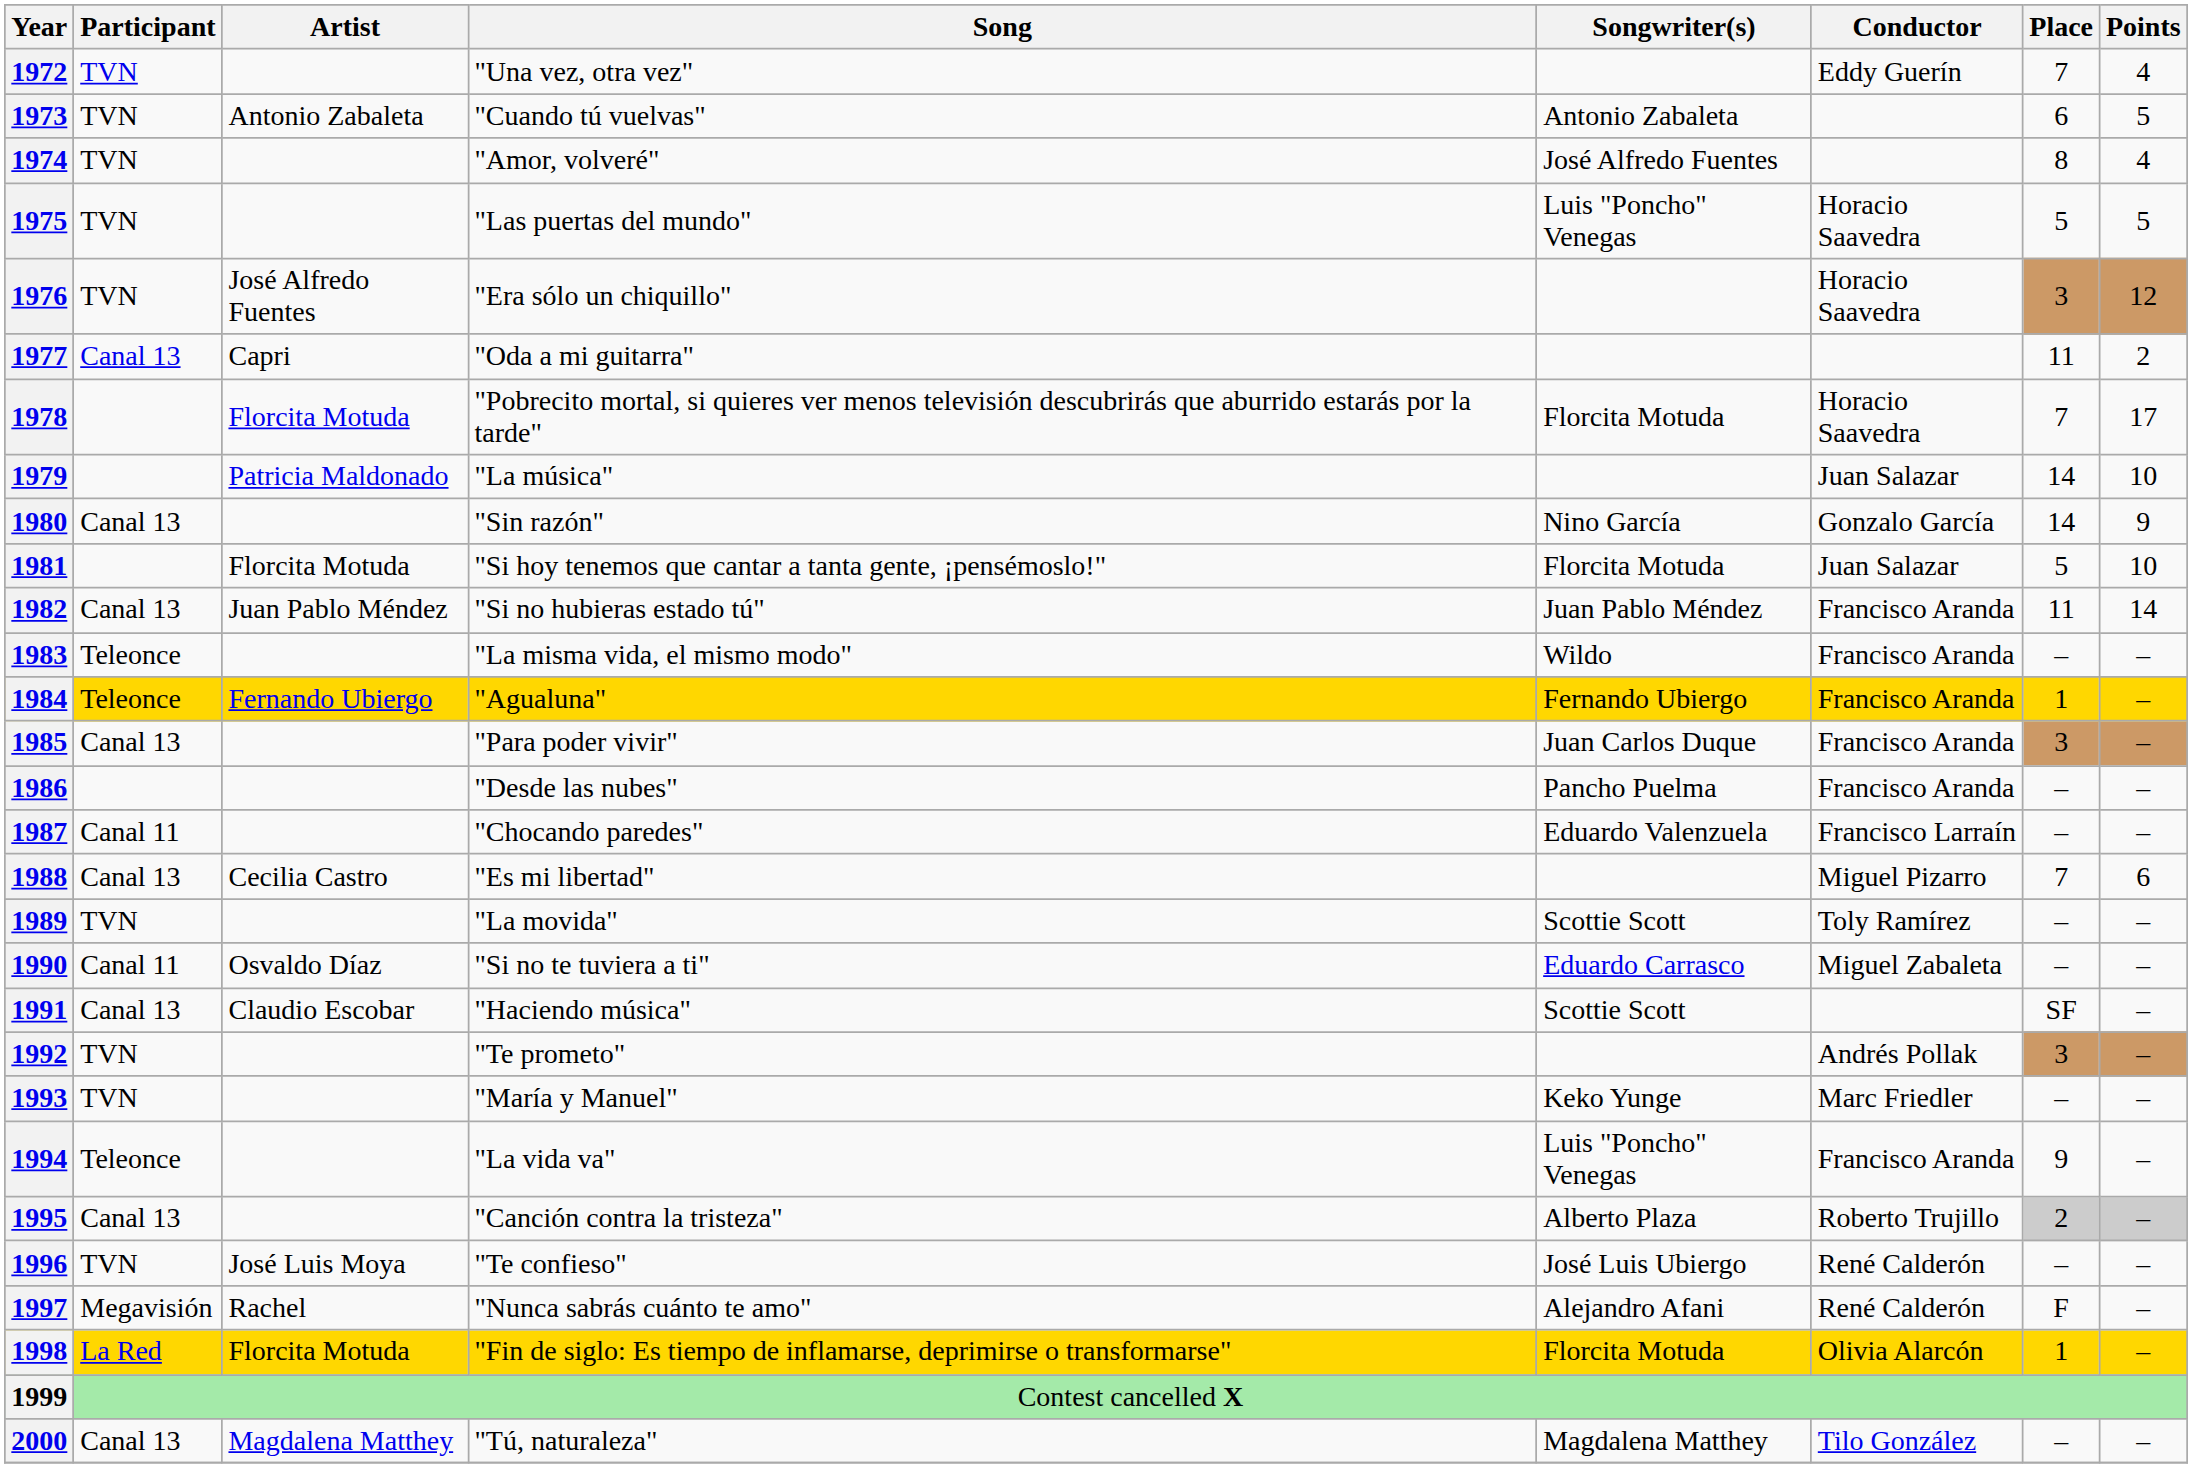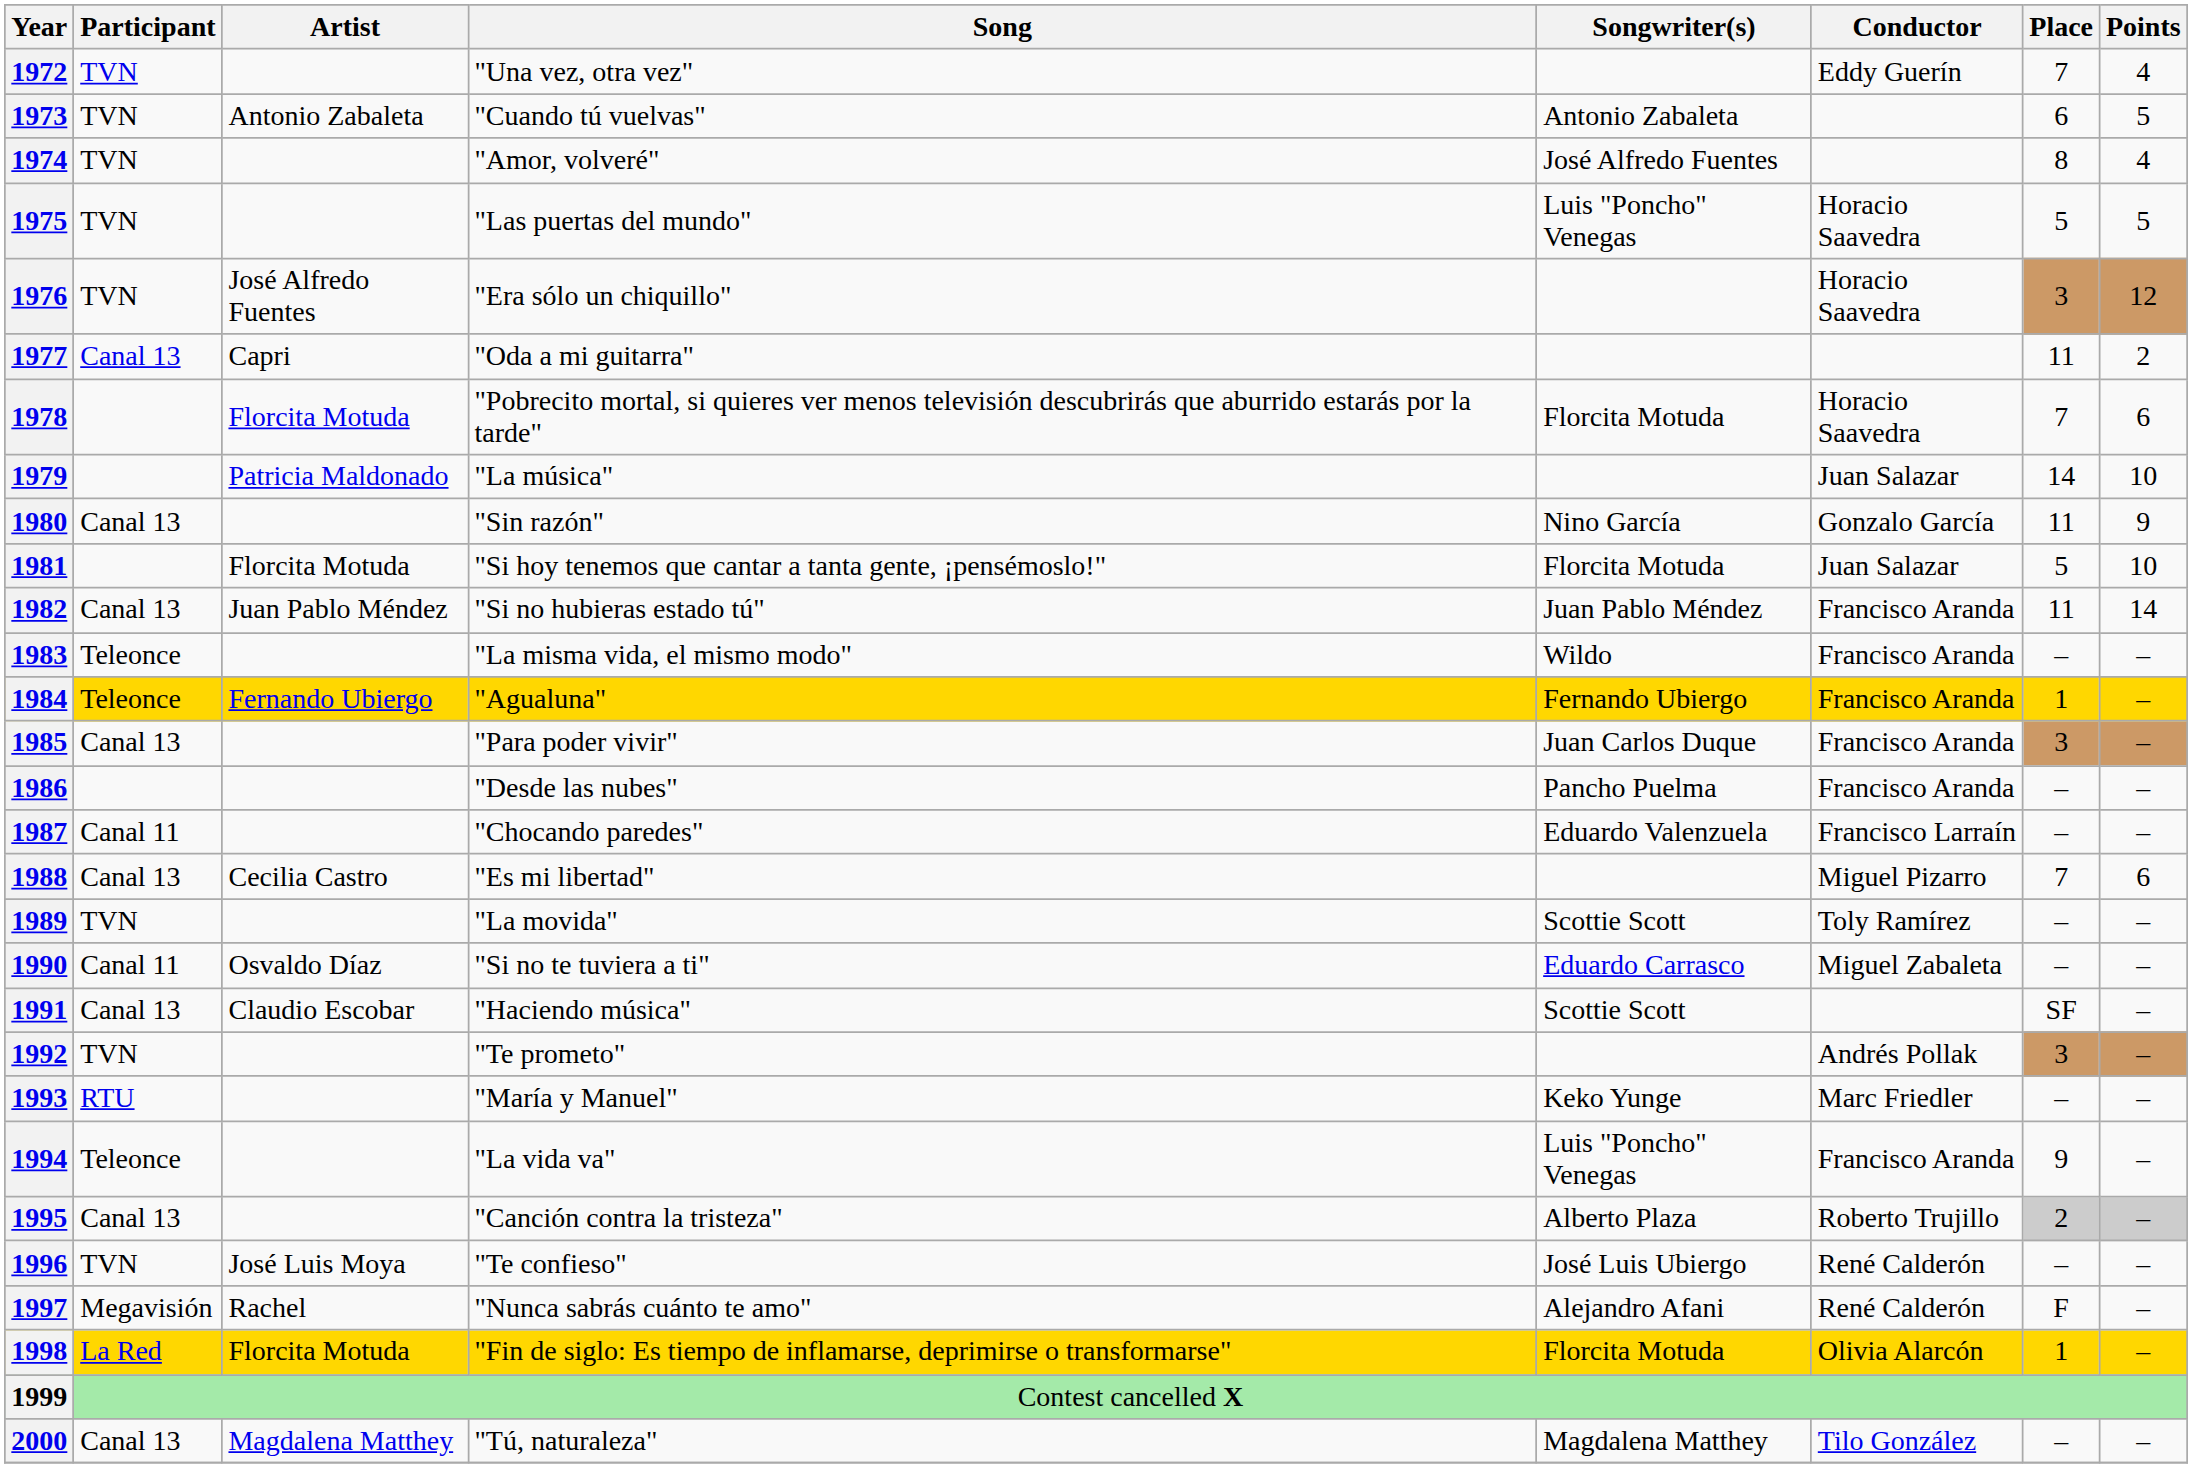 <table class="wikitable sortable plainrowheaders">
 <tr>
 <th scope="col">Year</th>
 <th scope="col">Participant</th>
 <th scope="col">Artist</th>
 <th scope="col">Song</th>
 <th scope="col">Songwriter(s)</th>
 <th scope="col">Conductor</th>
 <th scope="col" data-sort-type="number">Place</th>
 <th scope="col" data-sort-type="number">Points</th>
 </tr>
 <tr>
 <th scope="row" style="text-align:center;"><a href='#'>1972</a></th>
 <td><a href='#'>TVN</a></td>
 <td></td>
 <td>"Una vez, otra vez"</td>
 <td></td>
 <td>Eddy Guerín</td>
 <td style="text-align:center;">7</td>
 <td style="text-align:center;">4</td>
 </tr>
 <tr>
 <th scope="row" style="text-align:center;"><a href='#'>1973</a></th>
 <td>TVN</td>
 <td>Antonio Zabaleta</td>
 <td>"Cuando tú vuelvas"</td>
 <td>Antonio Zabaleta</td>
 <td></td>
 <td style="text-align:center;">6</td>
 <td style="text-align:center;">5</td>
 </tr>
 <tr>
 <th scope="row" style="text-align:center;"><a href='#'>1974</a></th>
 <td>TVN</td>
 <td></td>
 <td>"Amor, volveré"</td>
 <td>José Alfredo Fuentes</td>
 <td></td>
 <td style="text-align:center;">8</td>
 <td style="text-align:center;">4</td>
 </tr>
 <tr>
 <th scope="row" style="text-align:center;"><a href='#'>1975</a></th>
 <td>TVN</td>
 <td></td>
 <td>"Las puertas del mundo"</td>
 <td>Luis "Poncho" Venegas</td>
 <td>Horacio Saavedra</td>
 <td style="text-align:center;">5</td>
 <td style="text-align:center;">5</td>
 </tr>
 <tr>
 <th scope="row" style="text-align:center;"><a href='#'>1976</a></th>
 <td>TVN</td>
 <td>José Alfredo Fuentes</td>
 <td>"Era sólo un chiquillo"</td>
 <td></td>
 <td>Horacio Saavedra</td>
 <td style="text-align:center; background-color:#C96;">3</td>
 <td style="text-align:center; background-color:#C96;">12</td>
 </tr>
 <tr>
 <th scope="row" style="text-align:center;"><a href='#'>1977</a></th>
 <td><a href='#'>Canal 13</a></td>
 <td>Capri</td>
 <td>"Oda a mi guitarra"</td>
 <td></td>
 <td></td>
 <td style="text-align:center;">11</td>
 <td style="text-align:center;">2</td>
 </tr>
 <tr>
 <th scope="row" style="text-align:center;"><a href='#'>1978</a></th>
 <td></td>
 <td><a href='#'>Florcita Motuda</a></td>
 <td>"Pobrecito mortal, si quieres ver menos televisión descubrirás que aburrido estarás por la tarde"</td>
 <td>Florcita Motuda</td>
 <td>Horacio Saavedra</td>
 <td style="text-align:center;">7</td>
-<td style="text-align:center;">17</td>
+<td style="text-align:center;">6</td>
 </tr>
 <tr>
 <th scope="row" style="text-align:center;"><a href='#'>1979</a></th>
 <td></td>
 <td><a href='#'>Patricia Maldonado</a></td>
 <td>"La música"</td>
 <td></td>
 <td>Juan Salazar</td>
 <td style="text-align:center;">14</td>
 <td style="text-align:center;">10</td>
 </tr>
 <tr>
 <th scope="row" style="text-align:center;"><a href='#'>1980</a></th>
 <td>Canal 13</td>
 <td></td>
 <td>"Sin razón"</td>
 <td>Nino García</td>
 <td>Gonzalo García</td>
-<td style="text-align:center;">14</td>
+<td style="text-align:center;">11</td>
 <td style="text-align:center;">9</td>
 </tr>
 <tr>
 <th scope="row" style="text-align:center;"><a href='#'>1981</a></th>
 <td></td>
 <td>Florcita Motuda</td>
 <td>"Si hoy tenemos que cantar a tanta gente, ¡pensémoslo!"</td>
 <td>Florcita Motuda</td>
 <td>Juan Salazar</td>
 <td style="text-align:center;">5</td>
 <td style="text-align:center;">10</td>
 </tr>
 <tr>
 <th scope="row" style="text-align:center;"><a href='#'>1982</a></th>
 <td>Canal 13</td>
 <td>Juan Pablo Méndez</td>
 <td>"Si no hubieras estado tú"</td>
 <td>Juan Pablo Méndez</td>
 <td>Francisco Aranda</td>
 <td style="text-align:center;">11</td>
 <td style="text-align:center;">14</td>
 </tr>
 <tr>
 <th scope="row" style="text-align:center;"><a href='#'>1983</a></th>
 <td>Teleonce</td>
 <td></td>
 <td>"La misma vida, el mismo modo"</td>
 <td>Wildo</td>
 <td>Francisco Aranda</td>
 <td style="text-align:center;">–</td>
 <td style="text-align:center;">–</td>
 </tr>
 <tr style="background-color:#FFD700;">
 <th scope="row" style="text-align:center;"><a href='#'>1984</a></th>
 <td>Teleonce</td>
 <td><a href='#'>Fernando Ubiergo</a></td>
 <td>"Agualuna"</td>
 <td>Fernando Ubiergo</td>
 <td>Francisco Aranda</td>
 <td style="text-align:center;">1</td>
 <td style="text-align:center;">–</td>
 </tr>
 <tr>
 <th scope="row" style="text-align:center;"><a href='#'>1985</a></th>
 <td>Canal 13</td>
 <td></td>
 <td>"Para poder vivir"</td>
 <td>Juan Carlos Duque</td>
 <td>Francisco Aranda</td>
 <td style="text-align:center; background-color:#C96;">3</td>
 <td style="text-align:center; background-color:#C96;">–</td>
 </tr>
 <tr>
 <th scope="row" style="text-align:center;"><a href='#'>1986</a></th>
 <td></td>
 <td></td>
 <td>"Desde las nubes"</td>
 <td>Pancho Puelma</td>
 <td>Francisco Aranda</td>
 <td style="text-align:center;">–</td>
 <td style="text-align:center;">–</td>
 </tr>
 <tr>
 <th scope="row" style="text-align:center;"><a href='#'>1987</a></th>
 <td>Canal 11</td>
 <td></td>
 <td>"Chocando paredes"</td>
 <td>Eduardo Valenzuela</td>
 <td>Francisco Larraín</td>
 <td style="text-align:center;">–</td>
 <td style="text-align:center;">–</td>
 </tr>
 <tr>
 <th scope="row" style="text-align:center;"><a href='#'>1988</a></th>
 <td>Canal 13</td>
 <td>Cecilia Castro</td>
 <td>"Es mi libertad"</td>
 <td></td>
 <td>Miguel Pizarro</td>
 <td style="text-align:center;">7</td>
 <td style="text-align:center;">6</td>
 </tr>
 <tr>
 <th scope="row" style="text-align:center;"><a href='#'>1989</a></th>
 <td>TVN</td>
 <td></td>
 <td>"La movida"</td>
 <td>Scottie Scott</td>
 <td>Toly Ramírez</td>
 <td style="text-align:center;">–</td>
 <td style="text-align:center;">–</td>
 </tr>
 <tr>
 <th scope="row" style="text-align:center;"><a href='#'>1990</a></th>
 <td>Canal 11</td>
 <td>Osvaldo Díaz</td>
 <td>"Si no te tuviera a ti"</td>
 <td><a href='#'>Eduardo Carrasco</a></td>
 <td>Miguel Zabaleta</td>
 <td style="text-align:center;">–</td>
 <td style="text-align:center;">–</td>
 </tr>
 <tr>
 <th scope="row" style="text-align:center;"><a href='#'>1991</a></th>
 <td>Canal 13</td>
 <td>Claudio Escobar</td>
 <td>"Haciendo música"</td>
 <td>Scottie Scott</td>
 <td></td>
 <td style="text-align:center;">SF</td>
 <td style="text-align:center;">–</td>
 </tr>
 <tr>
 <th scope="row" style="text-align:center;"><a href='#'>1992</a></th>
 <td>TVN</td>
 <td></td>
 <td>"Te prometo"</td>
 <td></td>
 <td>Andrés Pollak</td>
 <td style="text-align:center; background-color:#C96;">3</td>
 <td style="text-align:center; background-color:#C96;">–</td>
 </tr>
 <tr>
 <th scope="row" style="text-align:center;"><a href='#'>1993</a></th>
-<td>TVN</td>
+<td><a href='#'>RTU</a></td>
 <td></td>
 <td>"María y Manuel"</td>
 <td>Keko Yunge</td>
 <td>Marc Friedler</td>
 <td style="text-align:center;">–</td>
 <td style="text-align:center;">–</td>
 </tr>
 <tr>
 <th scope="row" style="text-align:center;"><a href='#'>1994</a></th>
 <td>Teleonce</td>
 <td></td>
 <td>"La vida va"</td>
 <td>Luis "Poncho" Venegas</td>
 <td>Francisco Aranda</td>
 <td style="text-align:center;">9</td>
 <td style="text-align:center;">–</td>
 </tr>
 <tr>
 <th scope="row" style="text-align:center;"><a href='#'>1995</a></th>
 <td>Canal 13</td>
 <td></td>
 <td>"Canción contra la tristeza"</td>
 <td>Alberto Plaza</td>
 <td>Roberto Trujillo</td>
 <td style="text-align:center; background-color:#CCC;">2</td>
 <td style="text-align:center; background-color:#CCC;">–</td>
 </tr>
 <tr>
 <th scope="row" style="text-align:center;"><a href='#'>1996</a></th>
 <td>TVN</td>
 <td>José Luis Moya</td>
 <td>"Te confieso"</td>
 <td>José Luis Ubiergo</td>
 <td>René Calderón</td>
 <td style="text-align:center;">–</td>
 <td style="text-align:center;">–</td>
 </tr>
 <tr>
 <th scope="row" style="text-align:center;"><a href='#'>1997</a></th>
 <td>Megavisión</td>
 <td>Rachel</td>
 <td>"Nunca sabrás cuánto te amo"</td>
 <td>Alejandro Afani</td>
 <td>René Calderón</td>
 <td style="text-align:center;">F</td>
 <td style="text-align:center;">–</td>
 </tr>
 <tr style="background-color:#FFD700;">
 <th scope="row" style="text-align:center;"><a href='#'>1998</a></th>
 <td><a href='#'>La Red</a></td>
 <td>Florcita Motuda</td>
 <td>"Fin de siglo: Es tiempo de inflamarse, deprimirse o transformarse"</td>
 <td>Florcita Motuda</td>
 <td>Olivia Alarcón</td>
 <td style="text-align:center;">1</td>
 <td style="text-align:center;">–</td>
 </tr>
 <tr style="background-color:#A4EAA9;">
 <th scope="row" style="text-align:center;">1999</th>
 <td colspan="7" style="text-align:center;">Contest cancelled <strong>X</strong></td>
 </tr>
 <tr>
 <th scope="row" style="text-align:center;"><a href='#'>2000</a></th>
 <td>Canal 13</td>
 <td><a href='#'>Magdalena Matthey</a></td>
 <td>"Tú, naturaleza"</td>
 <td>Magdalena Matthey</td>
 <td><a href='#'>Tilo González</a></td>
 <td style="text-align:center;">–</td>
 <td style="text-align:center;">–</td>
 </tr>
 <tr>
 </tr>
 </table>
